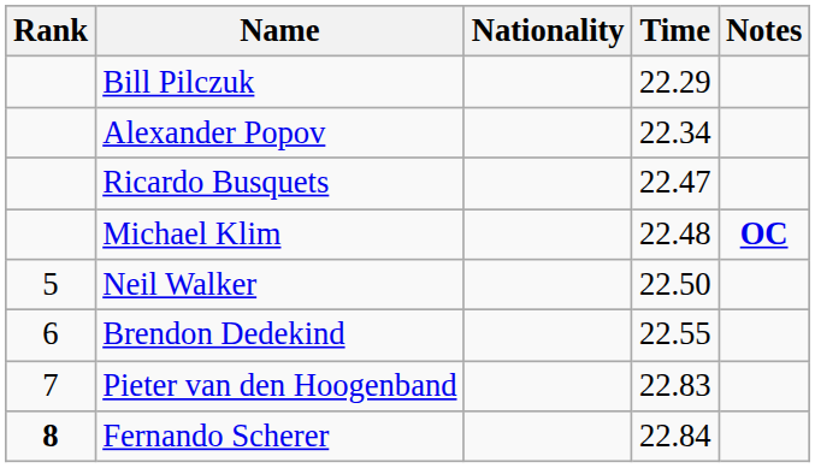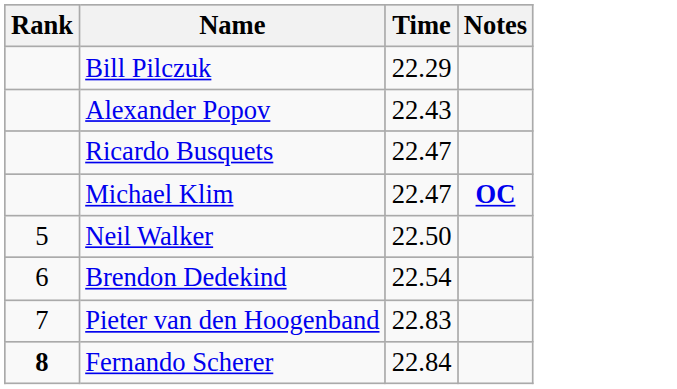 <table class="wikitable sortable" style="text-align:center">
 <tr>
 <th>Rank</th>
 <th>Name</th>
-<th>Nationality</th>
 <th>Time</th>
 <th>Notes</th>
 </tr>
 <tr>
 <td></td>
 <td align=left><a href='#'>Bill Pilczuk</a></td>
-<td align=left></td>
 <td>22.29</td>
 <td></td>
 </tr>
 <tr>
 <td></td>
 <td align=left><a href='#'>Alexander Popov</a></td>
-<td align=left></td>
-<td>22.34</td>
+<td>22.43</td>
 <td></td>
 </tr>
 <tr>
 <td></td>
 <td align=left><a href='#'>Ricardo Busquets</a></td>
-<td align=left></td>
 <td>22.47</td>
 <td></td>
 </tr>
 <tr>
 <td></td>
 <td align=left><a href='#'>Michael Klim</a></td>
-<td align=left></td>
-<td>22.48</td>
+<td>22.47</td>
 <td><strong><a href='#'>OC</a></strong></td>
 </tr>
 <tr>
 <td>5</td>
 <td align=left><a href='#'>Neil Walker</a></td>
-<td align=left></td>
 <td>22.50</td>
 <td></td>
 </tr>
 <tr>
 <td>6</td>
 <td align=left><a href='#'>Brendon Dedekind</a></td>
-<td align=left></td>
-<td>22.55</td>
+<td>22.54</td>
 <td></td>
 </tr>
 <tr>
 <td>7</td>
 <td align=left><a href='#'>Pieter van den Hoogenband</a></td>
-<td align=left></td>
 <td>22.83</td>
 <td></td>
 </tr>
 <tr>
 <td><strong>8</strong></td>
 <td align=left><a href='#'>Fernando Scherer</a></td>
-<td align=left></td>
 <td>22.84</td>
 <td></td>
 </tr>
 </table>
